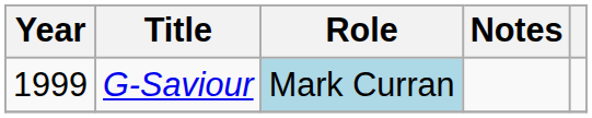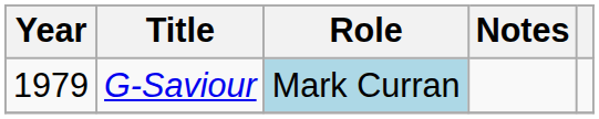 <table class="wikitable">
 <tr>
 <th>Year</th>
 <th>Title</th>
 <th>Role</th>
 <th>Notes</th>
 <th></th>
 </tr>
 <tr>
-<td>1999</td>
+<td>1979</td>
 <td><em><a href='#'>G-Saviour</a></em></td>
 <td style="background: lightblue;">Mark Curran</td>
 <td></td>
 <td></td>
 </tr>
 <tr>
 </tr>
 </table>
